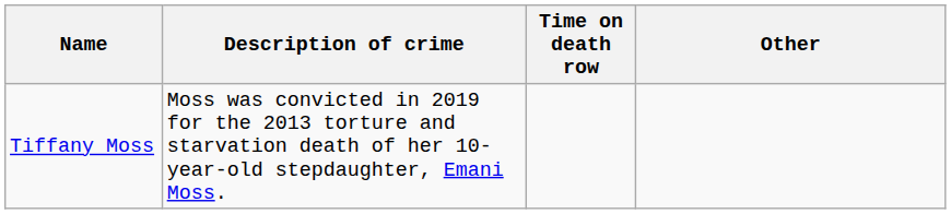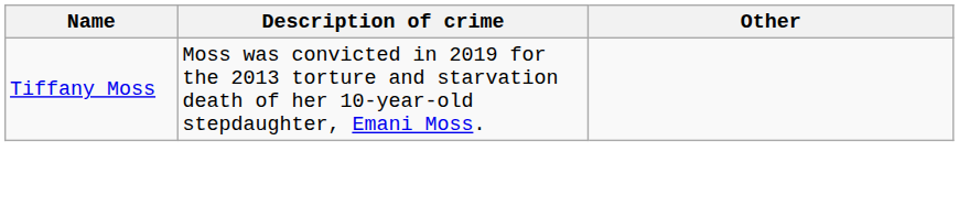 <table class="wikitable sortable">
 <tr>
 <th style="width:150px;"><strong>Name</strong></th>
 <th style="width:400px;"><strong>Description of crime</strong></th>
-<th style="width:100px;"><strong>Time on death row</strong></th>
 <th style="width:400px;"><strong>Other</strong></th>
 </tr>
 <tr>
 <td><a href='#'>Tiffany Moss</a></td>
 <td>Moss was convicted in 2019 for the 2013 torture and starvation death of her 10-year-old stepdaughter, <a href='#'>Emani Moss</a>.</td>
 <td></td>
-<td></td>
 </tr>
 </table>
